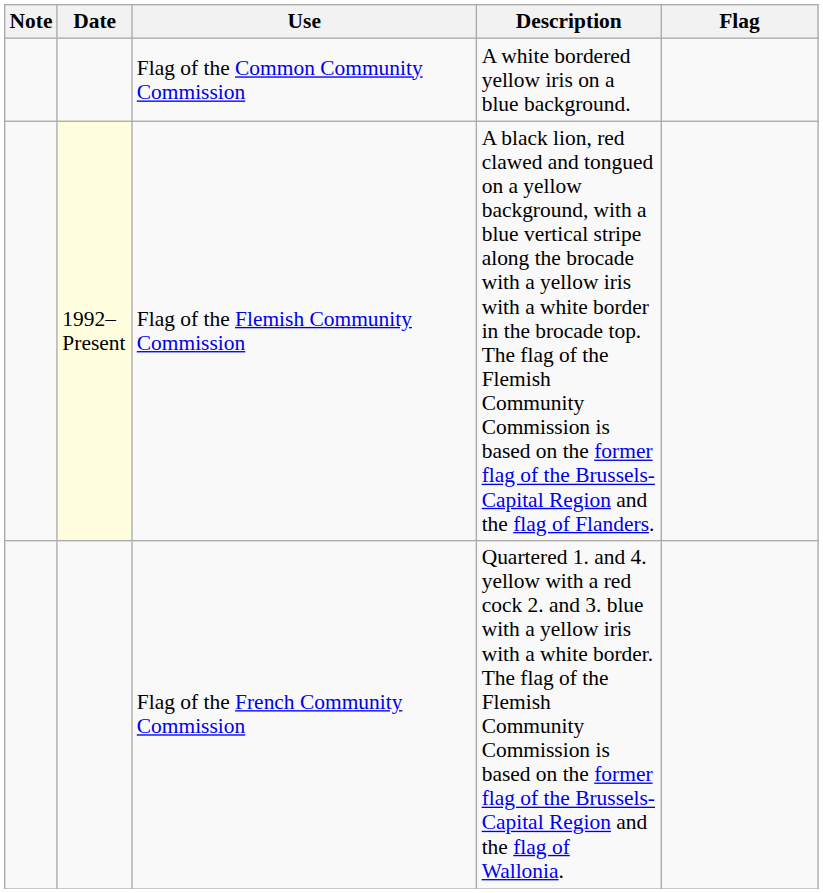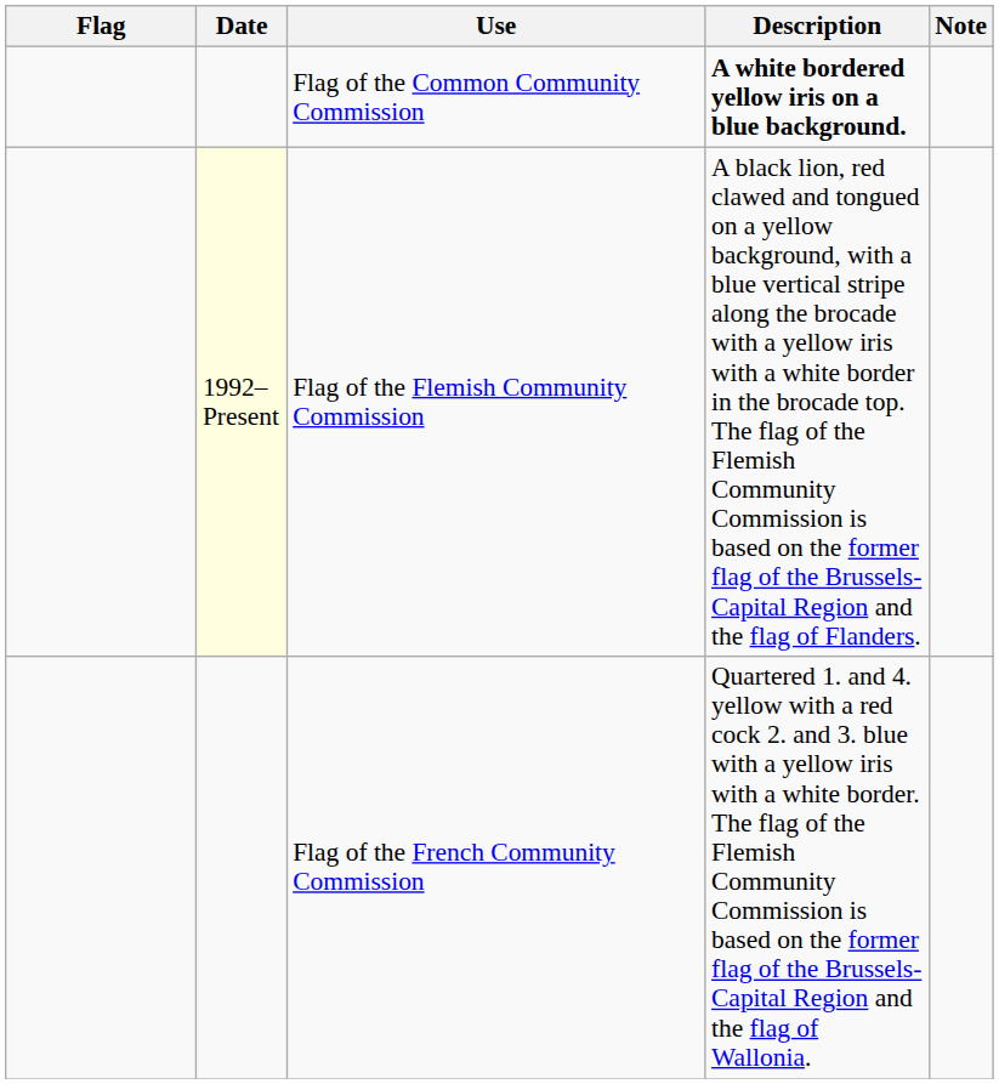 <table class="wikitable">
 <tr>
-<th>Note</th>
+<th style="width:110px;">Flag</th>
 <th>Date</th>
 <th style="width:250px;">Use</th>
 <th>Description</th>
-<th style="width:110px;">Flag</th>
+<th>Note</th>
 </tr>
 <tr>
 <td></td>
 <td></td>
 <td>Flag of the <a href='#'>Common Community Commission</a></td>
-<td>A white bordered yellow iris on a blue background.</td>
+<td><strong>A white bordered yellow iris on a blue background.</strong></td>
 <td></td>
 </tr>
 <tr>
 <td></td>
 <td style="background: lightyellow;">1992–Present</td>
 <td>Flag of the <a href='#'>Flemish Community Commission</a></td>
 <td>A black lion, red clawed and tongued on a yellow background, with a blue vertical stripe along the brocade with a yellow iris with a white border in the brocade top. The flag of the Flemish Community Commission is based on the <a href='#'>former flag of the Brussels-Capital Region</a> and the <a href='#'>flag of Flanders</a>.</td>
 <td></td>
 </tr>
 <tr>
 <td></td>
 <td></td>
 <td>Flag of the <a href='#'>French Community Commission</a></td>
 <td>Quartered 1. and 4. yellow with a red cock 2. and 3. blue with a yellow iris with a white border. The flag of the Flemish Community Commission is based on the <a href='#'>former flag of the Brussels-Capital Region</a> and the <a href='#'>flag of Wallonia</a>.</td>
 <td></td>
 </tr>
 </table>
